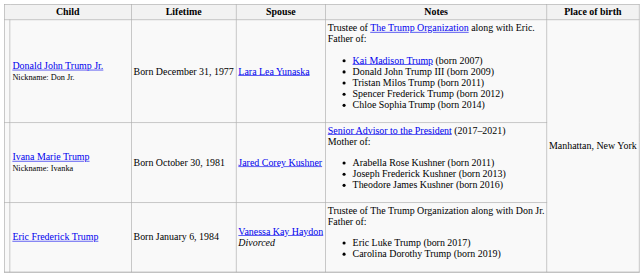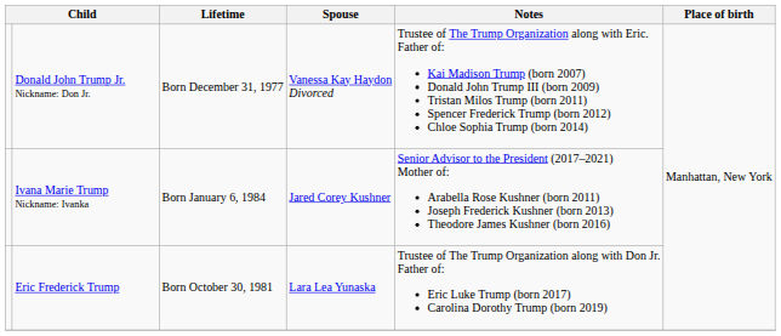 <table class="wikitable">
 <tr>
 <th colspan="2" width=20%>Child</th>
 <th>Lifetime</th>
 <th>Spouse</th>
 <th>Notes</th>
 <th>Place of birth</th>
 </tr>
 <tr>
 <td rowspan="1" style="text-align:center;"></td>
 <td><a href='#'>Donald John Trump Jr.</a><br><small>Nickname: Don Jr.</small></td>
 <td>Born December 31, 1977</td>
-<td><a href='#'>Lara Lea Yunaska</a></td>
+<td><a href='#'>Vanessa Kay Haydon</a> <br><em>Divorced</em></td>
 <td>Trustee of <a href='#'>The Trump Organization</a> along with Eric.<br>Father of:<ul><li><a href='#'>Kai Madison Trump</a> (born 2007)</li><li>Donald John Trump III (born 2009)</li><li>Tristan Milos Trump (born 2011)</li><li>Spencer Frederick Trump (born 2012)</li><li>Chloe Sophia Trump (born 2014)</li></ul></td>
 <td rowspan="3">Manhattan, New York</td>
 </tr>
 <tr>
 <td rowspan="1" style="text-align:center;"></td>
 <td><a href='#'>Ivana Marie Trump</a><br><small>Nickname: Ivanka</small></td>
-<td>Born October 30, 1981</td>
+<td>Born January 6, 1984</td>
 <td><a href='#'>Jared Corey Kushner</a></td>
 <td><a href='#'>Senior Advisor to the President</a> (2017–2021)<br>Mother of:<ul><li>Arabella Rose Kushner (born 2011)</li><li>Joseph Frederick Kushner (born 2013)</li><li>Theodore James Kushner (born 2016)</li></ul></td>
 </tr>
 <tr>
 <td rowspan="1" style="text-align:center;"></td>
 <td><a href='#'>Eric Frederick Trump</a></td>
-<td>Born January 6, 1984</td>
-<td><a href='#'>Vanessa Kay Haydon</a> <br><em>Divorced</em></td>
+<td>Born October 30, 1981</td>
+<td><a href='#'>Lara Lea Yunaska</a></td>
 <td>Trustee of The Trump Organization along with Don Jr.<br>Father of:<ul><li>Eric Luke Trump (born 2017)</li><li>Carolina Dorothy Trump (born 2019)</li></ul></td>
 </tr>
 <tr>
 </tr>
 </table>
